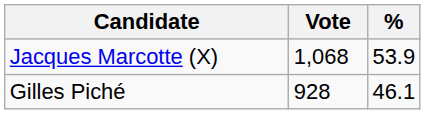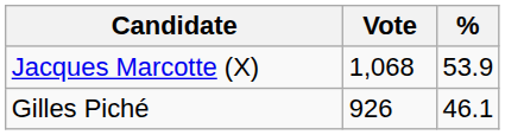 <table class="wikitable">
 <tr>
 <th bgcolor="#DDDDFF" width="200px">Candidate</th>
 <th bgcolor="#DDDDFF" width="50px">Vote</th>
 <th bgcolor="#DDDDFF" width="30px">%</th>
 </tr>
 <tr>
 <td><a href='#'>Jacques Marcotte</a> (X)</td>
 <td>1,068</td>
 <td>53.9</td>
 </tr>
 <tr>
 <td>Gilles Piché</td>
-<td>928</td>
+<td>926</td>
 <td>46.1</td>
 </tr>
 </table>
